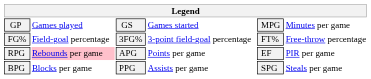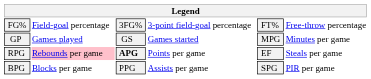 <table class="toccolours" style="font-size: 90%; white-space: nowrap">
 <tr>
 <th colspan="6" style="background-color: #F2F2F2; border: 1px solid #AAAAAA;">Legend</th>
+</tr>
+<tr>
+<td style="background-color: #F2F2F2; border: 1px solid black;"> FG% </td>
+<td style="padding-right: 8px"><a href='#'>Field-goal</a> percentage</td>
+<td style="background-color: #F2F2F2; border: 1px solid black"> 3FG% </td>
+<td style="padding-right: 8px"><a href='#'>3-point field-goal</a> percentage</td>
+<td style="background-color: #F2F2F2; border: 1px solid black"> FT% </td>
+<td><a href='#'>Free-throw</a> percentage</td>
 </tr>
 <tr>
 <td style="background-color: #F2F2F2; border: 1px solid black;">  GP</td>
 <td><a href='#'>Games played</a></td>
 <td style="background-color: #F2F2F2; border: 1px solid black">  GS </td>
 <td><a href='#'>Games started</a></td>
 <td style="background-color: #F2F2F2; border: 1px solid black"> MPG </td>
 <td><a href='#'>Minutes</a> per game</td>
 </tr>
 <tr>
-<td style="background-color: #F2F2F2; border: 1px solid black;"> FG% </td>
-<td style="padding-right: 8px"><a href='#'>Field-goal</a> percentage</td>
-<td style="background-color: #F2F2F2; border: 1px solid black"> 3FG% </td>
-<td style="padding-right: 8px"><a href='#'>3-point field-goal</a> percentage</td>
-<td style="background-color: #F2F2F2; border: 1px solid black"> FT% </td>
-<td><a href='#'>Free-throw</a> percentage</td>
-</tr>
-<tr>
 <td style="background-color: #F2F2F2; border: 1px solid black;"> RPG </td>
 <td style="background: pink;"><a href='#'>Rebounds</a> per game</td>
-<td style="background-color: #F2F2F2; border: 1px solid black"> APG </td>
+<td style="background-color: #F2F2F2; border: 1px solid black"><strong> APG </strong></td>
 <td><a href='#'>Points</a> per game</td>
 <td style="background-color: #F2F2F2; border: 1px solid black"> EF </td>
-<td><a href='#'>PIR</a> per game</td>
+<td><a href='#'>Steals</a> per game</td>
 </tr>
 <tr>
 <td style="background-color: #F2F2F2; border: 1px solid black;"> BPG </td>
 <td><a href='#'>Blocks</a> per game</td>
 <td style="background-color: #F2F2F2; border: 1px solid black"> PPG </td>
 <td><a href='#'>Assists</a> per game</td>
 <td style="background-color: #F2F2F2; border: 1px solid black"> SPG </td>
-<td><a href='#'>Steals</a> per game</td>
+<td><a href='#'>PIR</a> per game</td>
 </tr>
 <tr>
 </tr>
 </table>
